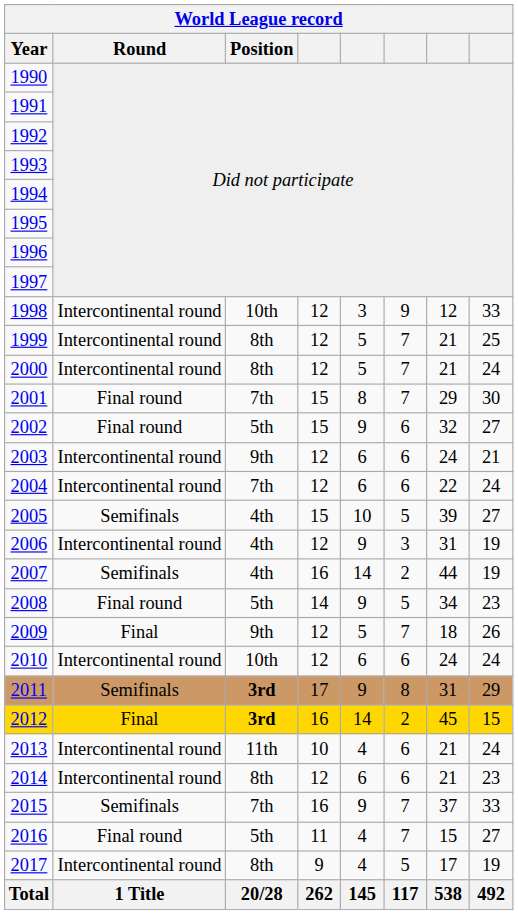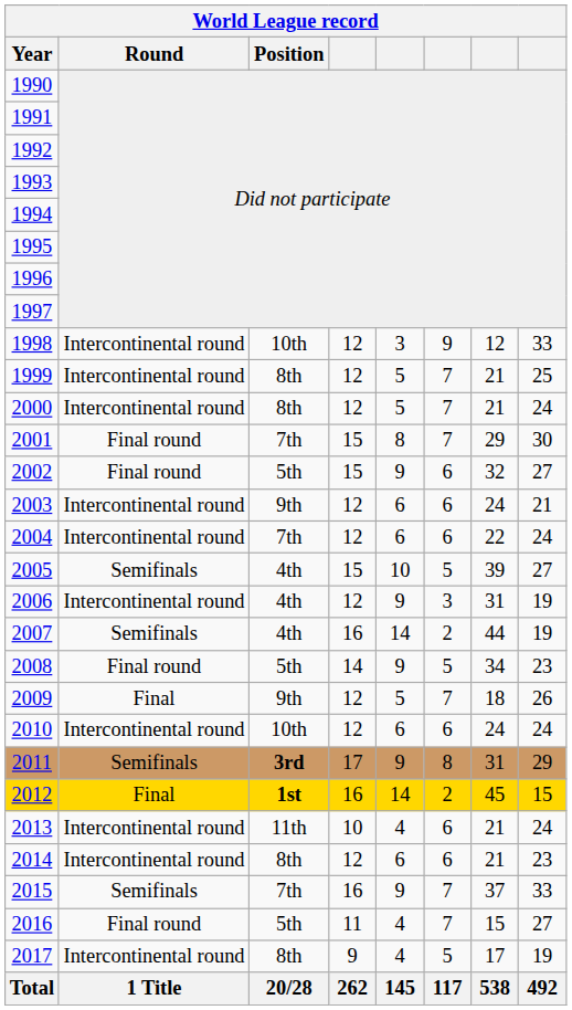 <table class="wikitable collapsible collapsed" style="text-align: center;">
 <tr>
 <th colspan=9><a href='#'>World League record</a></th>
 </tr>
 <tr>
 <th>Year</th>
 <th>Round</th>
 <th>Position</th>
 <th width=30></th>
 <th width=30></th>
 <th width=30></th>
 <th width=30></th>
 <th width=30></th>
 </tr>
 <tr>
 <td> <a href='#'>1990</a></td>
 <td colspan=8 rowspan=8 bgcolor=#EFEFEF><em>Did not participate</em></td>
 </tr>
 <tr>
 <td> <a href='#'>1991</a></td>
 </tr>
 <tr>
 <td> <a href='#'>1992</a></td>
 </tr>
 <tr>
 <td> <a href='#'>1993</a></td>
 </tr>
 <tr>
 <td> <a href='#'>1994</a></td>
 </tr>
 <tr>
 <td> <a href='#'>1995</a></td>
 </tr>
 <tr>
 <td> <a href='#'>1996</a></td>
 </tr>
 <tr>
 <td> <a href='#'>1997</a></td>
 </tr>
 <tr>
 <td> <a href='#'>1998</a></td>
 <td>Intercontinental round</td>
 <td>10th</td>
 <td>12</td>
 <td>3</td>
 <td>9</td>
 <td>12</td>
 <td>33</td>
 </tr>
 <tr>
 <td> <a href='#'>1999</a></td>
 <td>Intercontinental round</td>
 <td>8th</td>
 <td>12</td>
 <td>5</td>
 <td>7</td>
 <td>21</td>
 <td>25</td>
 </tr>
 <tr>
 <td> <a href='#'>2000</a></td>
 <td>Intercontinental round</td>
 <td>8th</td>
 <td>12</td>
 <td>5</td>
 <td>7</td>
 <td>21</td>
 <td>24</td>
 </tr>
 <tr>
 <td> <a href='#'>2001</a></td>
 <td>Final round</td>
 <td>7th</td>
 <td>15</td>
 <td>8</td>
 <td>7</td>
 <td>29</td>
 <td>30</td>
 </tr>
 <tr>
 <td> <a href='#'>2002</a></td>
 <td>Final round</td>
 <td>5th</td>
 <td>15</td>
 <td>9</td>
 <td>6</td>
 <td>32</td>
 <td>27</td>
 </tr>
 <tr>
 <td> <a href='#'>2003</a></td>
 <td>Intercontinental round</td>
 <td>9th</td>
 <td>12</td>
 <td>6</td>
 <td>6</td>
 <td>24</td>
 <td>21</td>
 </tr>
 <tr>
 <td> <a href='#'>2004</a></td>
 <td>Intercontinental round</td>
 <td>7th</td>
 <td>12</td>
 <td>6</td>
 <td>6</td>
 <td>22</td>
 <td>24</td>
 </tr>
 <tr>
 <td> <a href='#'>2005</a></td>
 <td>Semifinals</td>
 <td>4th</td>
 <td>15</td>
 <td>10</td>
 <td>5</td>
 <td>39</td>
 <td>27</td>
 </tr>
 <tr>
 <td> <a href='#'>2006</a></td>
 <td>Intercontinental round</td>
 <td>4th</td>
 <td>12</td>
 <td>9</td>
 <td>3</td>
 <td>31</td>
 <td>19</td>
 </tr>
 <tr>
 <td> <a href='#'>2007</a></td>
 <td>Semifinals</td>
 <td>4th</td>
 <td>16</td>
 <td>14</td>
 <td>2</td>
 <td>44</td>
 <td>19</td>
 </tr>
 <tr>
 <td> <a href='#'>2008</a></td>
 <td>Final round</td>
 <td>5th</td>
 <td>14</td>
 <td>9</td>
 <td>5</td>
 <td>34</td>
 <td>23</td>
 </tr>
 <tr>
 <td> <a href='#'>2009</a></td>
 <td>Final</td>
 <td>9th</td>
 <td>12</td>
 <td>5</td>
 <td>7</td>
 <td>18</td>
 <td>26</td>
 </tr>
 <tr>
 <td> <a href='#'>2010</a></td>
 <td>Intercontinental round</td>
 <td>10th</td>
 <td>12</td>
 <td>6</td>
 <td>6</td>
 <td>24</td>
 <td>24</td>
 </tr>
 <tr bgcolor=#cc9966>
 <td> <a href='#'>2011</a></td>
 <td>Semifinals</td>
 <td><strong>3rd</strong></td>
 <td>17</td>
 <td>9</td>
 <td>8</td>
 <td>31</td>
 <td>29</td>
 </tr>
 <tr bgcolor=gold>
 <td> <a href='#'>2012</a></td>
 <td>Final</td>
-<td><strong>3rd</strong></td>
+<td><strong>1st</strong></td>
 <td>16</td>
 <td>14</td>
 <td>2</td>
 <td>45</td>
 <td>15</td>
 </tr>
 <tr>
 <td> <a href='#'>2013</a></td>
 <td>Intercontinental round</td>
 <td>11th</td>
 <td>10</td>
 <td>4</td>
 <td>6</td>
 <td>21</td>
 <td>24</td>
 </tr>
 <tr>
 <td> <a href='#'>2014</a></td>
 <td>Intercontinental round</td>
 <td>8th</td>
 <td>12</td>
 <td>6</td>
 <td>6</td>
 <td>21</td>
 <td>23</td>
 </tr>
 <tr>
 <td> <a href='#'>2015</a></td>
 <td>Semifinals</td>
 <td>7th</td>
 <td>16</td>
 <td>9</td>
 <td>7</td>
 <td>37</td>
 <td>33</td>
 </tr>
 <tr>
 <td> <a href='#'>2016</a></td>
 <td>Final round</td>
 <td>5th</td>
 <td>11</td>
 <td>4</td>
 <td>7</td>
 <td>15</td>
 <td>27</td>
 </tr>
 <tr>
 <td> <a href='#'>2017</a></td>
 <td>Intercontinental round</td>
 <td>8th</td>
 <td>9</td>
 <td>4</td>
 <td>5</td>
 <td>17</td>
 <td>19</td>
 </tr>
 <tr>
 <th>Total</th>
 <th>1 Title</th>
 <th>20/28</th>
 <th>262</th>
 <th>145</th>
 <th>117</th>
 <th>538</th>
 <th>492</th>
 </tr>
 </table>
